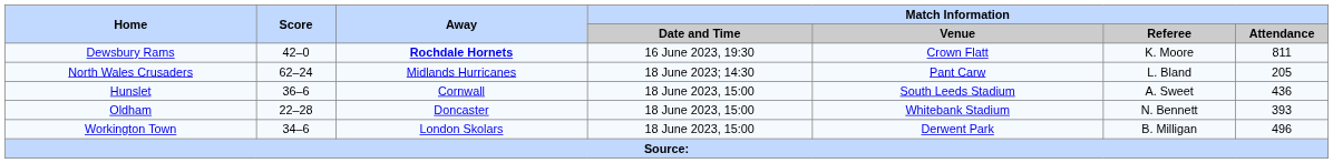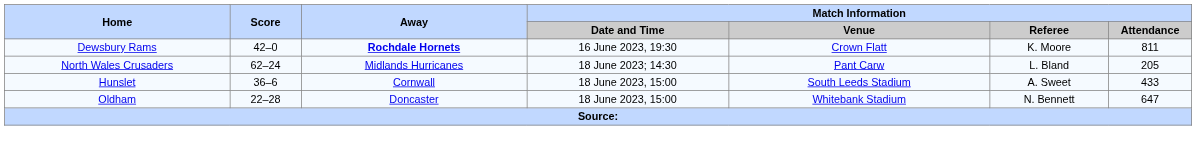 <table border=1 style="border-collapse:collapse; font-size:90%; text-align:center;" cellpadding=3 cellspacing=0 width=100%>
 <tr bgcolor=#C1D8FF>
 <th scope="col" rowspan=2 width=19%>Home</th>
 <th scope="col" rowspan=2 width=6%>Score</th>
 <th scope="col" rowspan=2 width=19%>Away</th>
 <th colspan=4>Match Information</th>
 </tr>
 <tr bgcolor=#CCCCCC>
 <th scope="col" width=17%>Date and Time</th>
 <th scope="col" width=22%>Venue</th>
 <th scope="col" width=10%>Referee</th>
 <th scope="col" width=7%>Attendance</th>
 </tr>
 <tr bgcolor=#F5FAFF>
 <td> <a href='#'>Dewsbury Rams</a></td>
 <td>42–0</td>
 <td><strong> <a href='#'>Rochdale Hornets</a></strong></td>
 <td>16 June 2023, 19:30</td>
 <td><a href='#'>Crown Flatt</a></td>
 <td>K. Moore</td>
 <td>811</td>
 </tr>
 <tr bgcolor=#F5FAFF>
 <td>  <a href='#'>North Wales Crusaders</a></td>
 <td>62–24</td>
 <td> <a href='#'>Midlands Hurricanes</a></td>
 <td>18 June 2023; 14:30</td>
 <td><a href='#'>Pant Carw</a></td>
 <td>L. Bland</td>
 <td>205</td>
 </tr>
 <tr bgcolor=#F5FAFF>
 <td> <a href='#'>Hunslet</a></td>
 <td>36–6</td>
 <td> <a href='#'>Cornwall</a></td>
 <td>18 June 2023, 15:00</td>
 <td><a href='#'>South Leeds Stadium</a></td>
 <td>A. Sweet</td>
-<td>436</td>
+<td>433</td>
 </tr>
 <tr bgcolor=#F5FAFF>
 <td> <a href='#'>Oldham</a></td>
 <td>22–28</td>
 <td> <a href='#'>Doncaster</a></td>
 <td>18 June 2023, 15:00</td>
 <td><a href='#'>Whitebank Stadium</a></td>
 <td>N. Bennett</td>
-<td>393</td>
-</tr>
-<tr bgcolor=#F5FAFF>
-<td> <a href='#'>Workington Town</a></td>
-<td>34–6</td>
-<td> <a href='#'>London Skolars</a></td>
-<td>18 June 2023, 15:00</td>
-<td><a href='#'>Derwent Park</a></td>
-<td>B. Milligan</td>
-<td>496</td>
+<td>647</td>
 </tr>
 <tr style="background:#c1d8ff;">
 <th colspan=7>Source:</th>
 </tr>
 </table>
